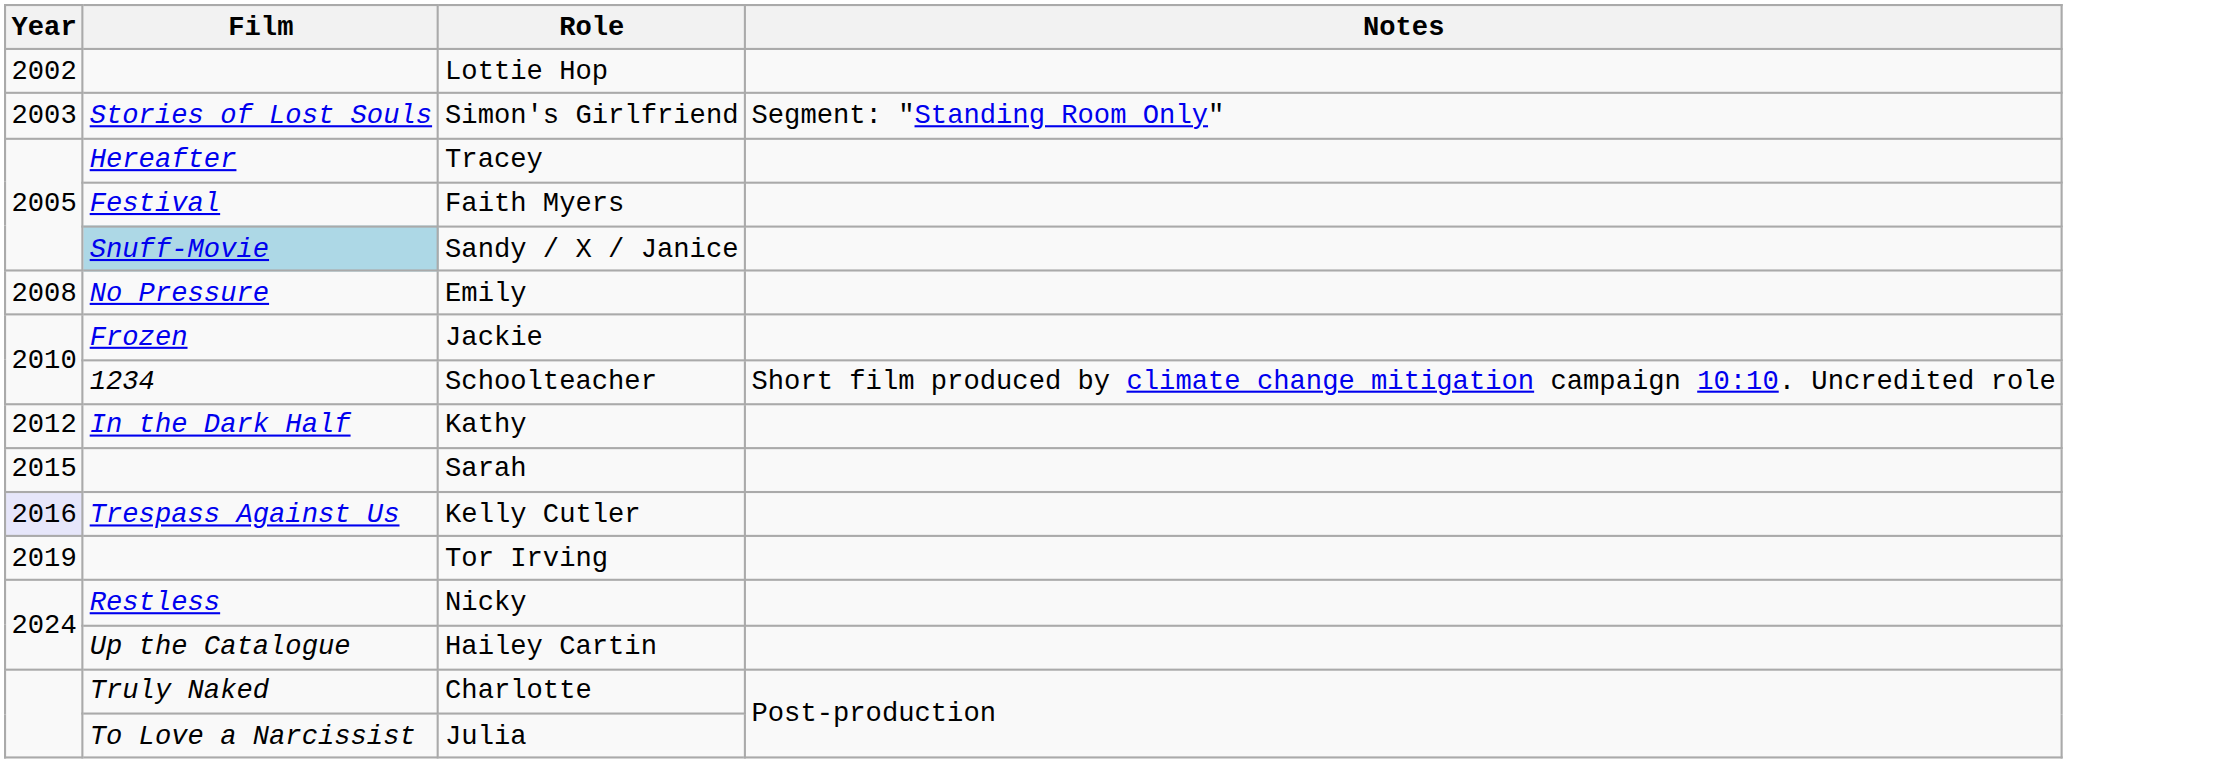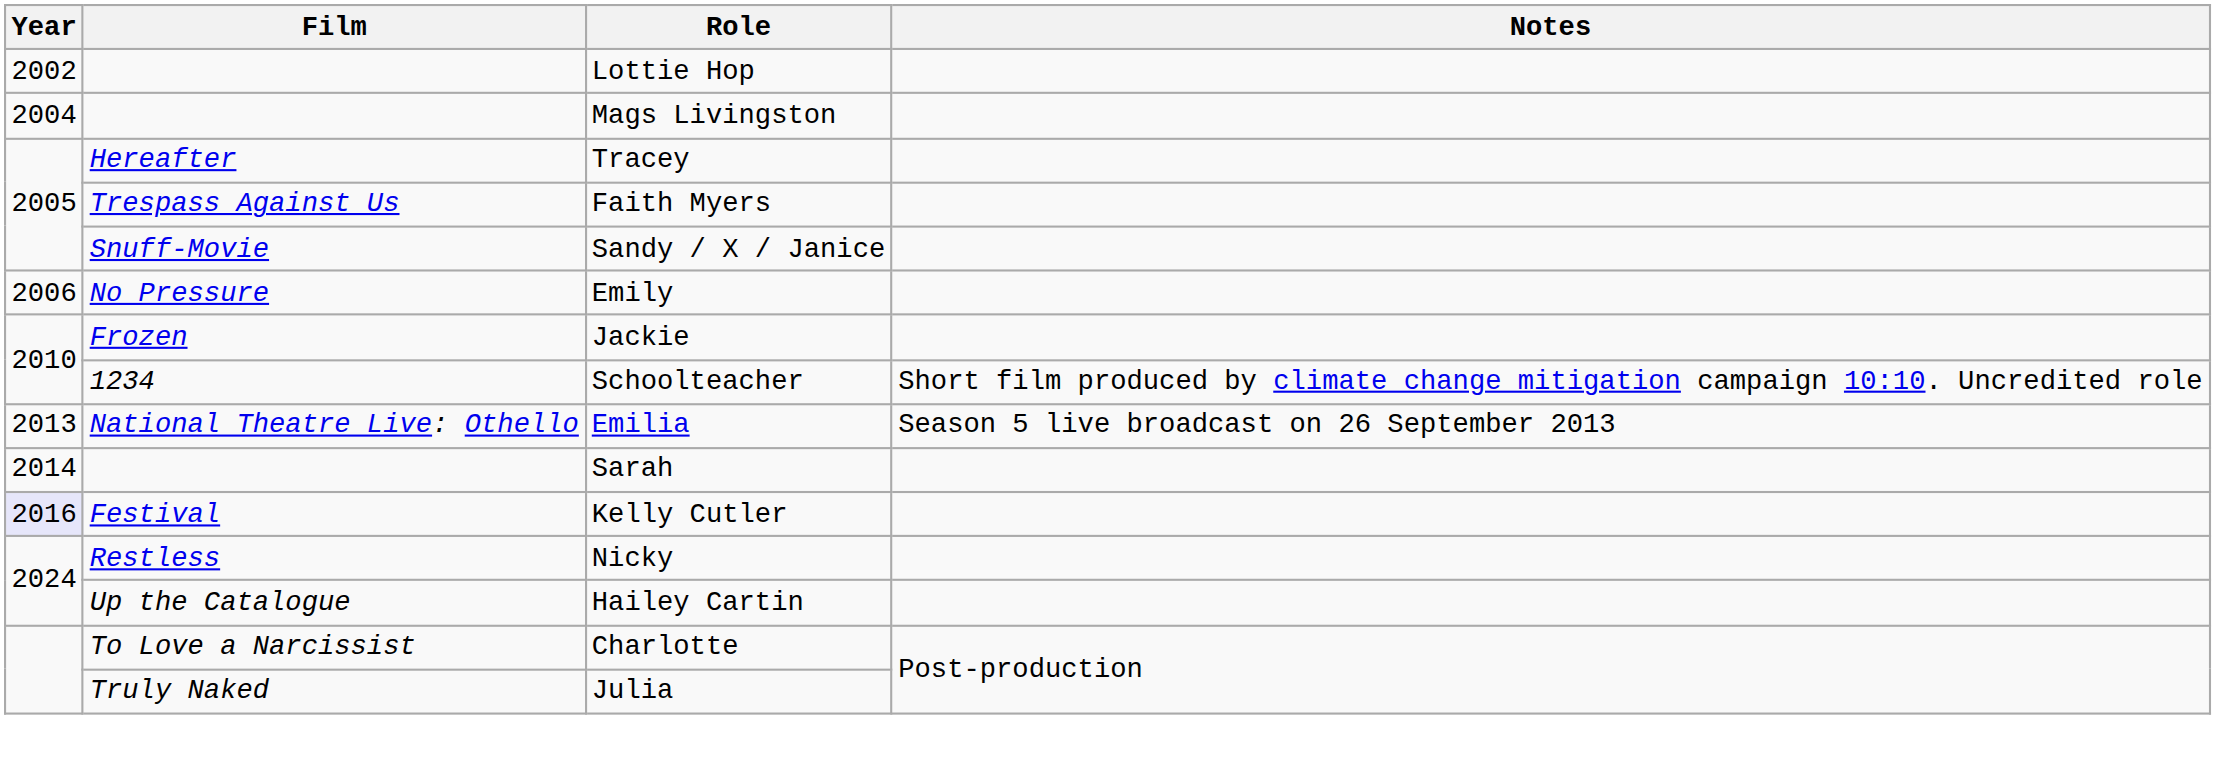 <table class="wikitable sortable">
 <tr>
 <th>Year</th>
 <th>Film</th>
 <th>Role</th>
 <th class="unsortable">Notes</th>
 </tr>
 <tr>
 <td>2002</td>
 <td><em></em></td>
 <td>Lottie Hop</td>
 <td></td>
 </tr>
 <tr>
-<td>2003</td>
-<td><em><a href='#'>Stories of Lost Souls</a></em></td>
-<td>Simon's Girlfriend</td>
-<td>Segment: "<a href='#'>Standing Room Only</a>"</td>
+<td>2004</td>
+<td><em></em></td>
+<td>Mags Livingston</td>
+<td></td>
 </tr>
 <tr>
 <td rowspan="3">2005</td>
 <td><em><a href='#'>Hereafter</a></em></td>
 <td>Tracey</td>
 <td></td>
 </tr>
 <tr>
-<td><em><a href='#'>Festival</a></em></td>
+<td><em><a href='#'>Trespass Against Us</a></em></td>
 <td>Faith Myers</td>
 <td></td>
 </tr>
 <tr>
-<td style="background: lightblue;"><em><a href='#'>Snuff-Movie</a></em></td>
+<td><em><a href='#'>Snuff-Movie</a></em></td>
 <td>Sandy / X / Janice</td>
 <td></td>
 </tr>
 <tr>
-<td>2008</td>
+<td>2006</td>
 <td><em><a href='#'>No Pressure</a></em></td>
 <td>Emily</td>
 <td></td>
 </tr>
 <tr>
 <td rowspan="2">2010</td>
 <td><em><a href='#'>Frozen</a></em></td>
 <td>Jackie</td>
 <td></td>
 </tr>
 <tr>
 <td><em>1234</em></td>
 <td>Schoolteacher</td>
 <td>Short film produced by <a href='#'>climate change mitigation</a> campaign <a href='#'>10:10</a>. Uncredited role</td>
 </tr>
 <tr>
-<td>2012</td>
-<td><em><a href='#'>In the Dark Half</a></em></td>
-<td>Kathy</td>
-<td></td>
+<td>2013</td>
+<td><em><a href='#'>National Theatre Live</a>: <a href='#'>Othello</a></em></td>
+<td><a href='#'>Emilia</a></td>
+<td>Season 5 live broadcast on 26 September 2013</td>
 </tr>
 <tr>
-<td>2015</td>
+<td>2014</td>
 <td><em></em></td>
 <td>Sarah</td>
 <td></td>
 </tr>
 <tr>
 <td style="background: lavender;">2016</td>
-<td><em><a href='#'>Trespass Against Us</a></em></td>
+<td><em><a href='#'>Festival</a></em></td>
 <td>Kelly Cutler</td>
-<td></td>
-</tr>
-<tr>
-<td>2019</td>
-<td><em></em></td>
-<td>Tor Irving</td>
 <td></td>
 </tr>
 <tr>
 <td rowspan="2">2024</td>
 <td><em><a href='#'>Restless</a></em></td>
 <td>Nicky</td>
 <td></td>
 </tr>
 <tr>
 <td><em>Up the Catalogue</em></td>
 <td>Hailey Cartin</td>
 <td></td>
 </tr>
 <tr>
 <td rowspan="2"></td>
-<td><em>Truly Naked</em></td>
+<td><em>To Love a Narcissist</em></td>
 <td>Charlotte</td>
 <td rowspan="2">Post-production</td>
 </tr>
 <tr>
-<td><em>To Love a Narcissist</em></td>
+<td><em>Truly Naked</em></td>
 <td>Julia</td>
 </tr>
 </table>
